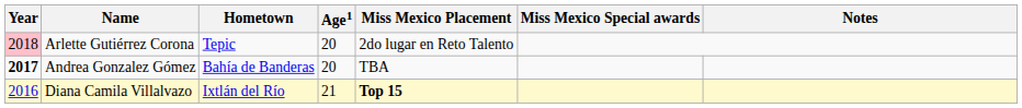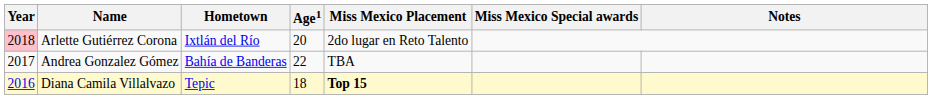 <table class="wikitable sortable">
 <tr>
 <th>Year</th>
 <th>Name</th>
 <th>Hometown</th>
 <th>Age<sup>1</sup></th>
 <th data-sort-type=number>Miss Mexico Placement</th>
 <th>Miss Mexico Special awards</th>
 <th width=31%>Notes</th>
 </tr>
 <tr>
 <td style="background: pink;">2018</td>
 <td>Arlette Gutiérrez Corona</td>
-<td><a href='#'>Tepic</a></td>
+<td><a href='#'>Ixtlán del Río</a></td>
 <td>20</td>
 <td>2do lugar en Reto Talento</td>
 </tr>
 <tr>
-<td><strong>2017</strong></td>
+<td>2017</td>
 <td>Andrea Gonzalez Gómez</td>
 <td><a href='#'>Bahía de Banderas</a></td>
-<td>20</td>
+<td>22</td>
 <td>TBA</td>
 <td></td>
 <td></td>
 </tr>
 <tr style="background-color:#FFFACD;">
 <td><a href='#'>2016</a></td>
 <td>Diana Camila Villalvazo</td>
-<td><a href='#'>Ixtlán del Río</a></td>
-<td>21</td>
+<td><a href='#'>Tepic</a></td>
+<td>18</td>
 <td data-sort-value="15"><strong>Top 15</strong></td>
 <td></td>
 <td></td>
 </tr>
 </table>
